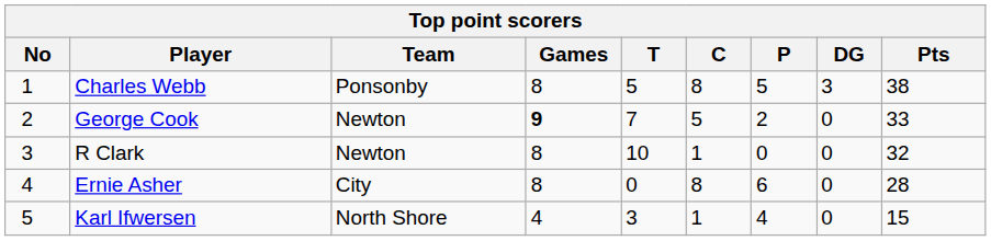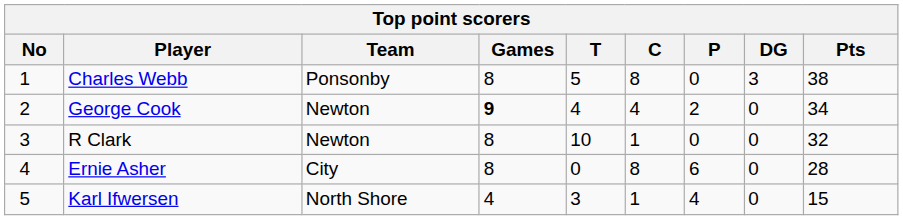 <table class="wikitable collapsible sortable" style="text-align:left; font-size:100%; width:60%;">
 <tr>
 <th colspan="100%">Top point scorers</th>
 </tr>
 <tr>
 <th style="width:5%;">No</th>
 <th style="width:20%;">Player</th>
 <th style="width:15%;">Team</th>
 <th style="width:5%;">Games</th>
 <th style="width:5%;">T</th>
 <th style="width:5%;">C</th>
 <th style="width:5%;">P</th>
 <th style="width:5%;">DG</th>
 <th style="width:8%;">Pts<br></th>
 </tr>
 <tr>
 <td  style="text-align:center;">  1</td>
 <td><a href='#'>Charles Webb</a></td>
 <td>Ponsonby</td>
 <td>8</td>
 <td>5</td>
 <td>8</td>
-<td>5</td>
+<td>0</td>
 <td>3</td>
 <td>38</td>
 </tr>
 <tr>
 <td  style="text-align:center;">  2</td>
 <td><a href='#'>George Cook</a></td>
 <td>Newton</td>
 <td><strong>9</strong></td>
-<td>7</td>
-<td>5</td>
+<td>4</td>
+<td>4</td>
 <td>2</td>
 <td>0</td>
-<td>33</td>
+<td>34</td>
 </tr>
 <tr>
 <td  style="text-align:center;">  3</td>
 <td>R Clark</td>
 <td>Newton</td>
 <td>8</td>
 <td>10</td>
 <td>1</td>
 <td>0</td>
 <td>0</td>
 <td>32</td>
 </tr>
 <tr>
 <td  style="text-align:center;">  4</td>
 <td><a href='#'>Ernie Asher</a></td>
 <td>City</td>
 <td>8</td>
 <td>0</td>
 <td>8</td>
 <td>6</td>
 <td>0</td>
 <td>28</td>
 </tr>
 <tr>
 <td  style="text-align:center;">  5</td>
 <td><a href='#'>Karl Ifwersen</a></td>
 <td>North Shore</td>
 <td>4</td>
 <td>3</td>
 <td>1</td>
 <td>4</td>
 <td>0</td>
 <td>15</td>
 </tr>
 </table>
